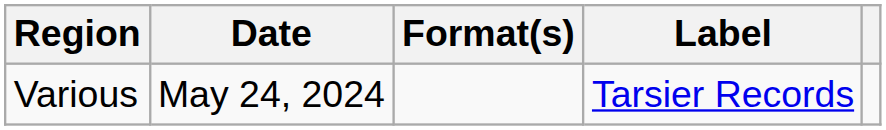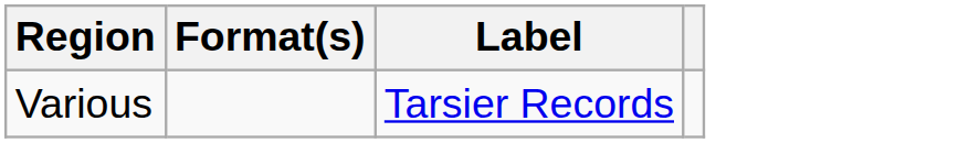 <table class="wikitable">
 <tr>
 <th>Region</th>
-<th>Date</th>
 <th>Format(s)</th>
 <th>Label</th>
 <th></th>
 </tr>
 <tr>
 <td>Various</td>
-<td>May 24, 2024</td>
 <td></td>
 <td><a href='#'>Tarsier Records</a></td>
 <td></td>
 </tr>
 </table>
